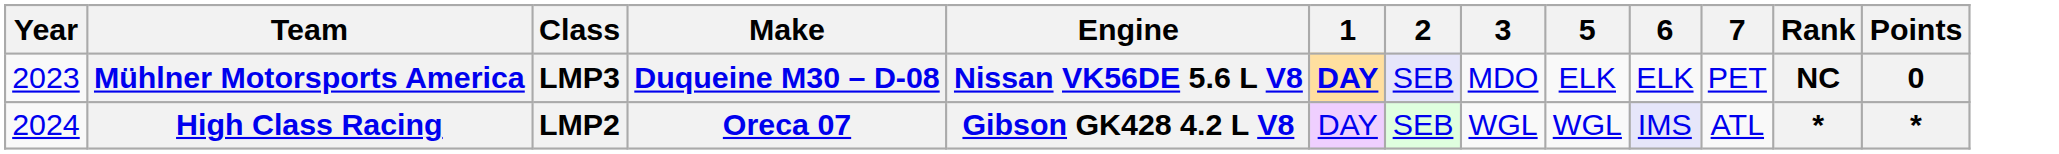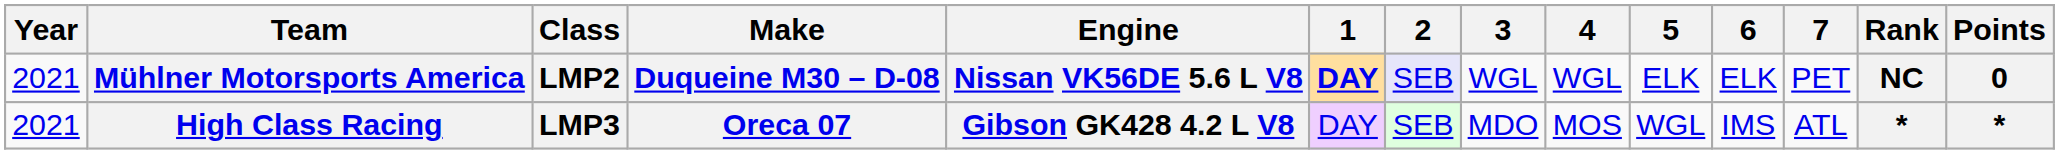 <table class="wikitable" style="text-align:center; font-size:90%">
 <tr>
 <th>Year</th>
 <th>Team</th>
 <th>Class</th>
 <th>Make</th>
 <th>Engine</th>
 <th>1</th>
 <th>2</th>
 <th>3</th>
+<th>4</th>
 <th>5</th>
 <th>6</th>
 <th>7</th>
 <th>Rank</th>
 <th>Points</th>
 </tr>
 <tr>
-<td><a href='#'>2023</a></td>
+<td><a href='#'>2021</a></td>
 <th><a href='#'>Mühlner Motorsports America</a></th>
-<th>LMP3</th>
+<th>LMP2</th>
 <th><a href='#'>Duqueine M30 – D-08</a></th>
 <th><a href='#'>Nissan</a> <a href='#'>VK56DE</a> 5.6 L <a href='#'>V8</a></th>
 <td style="background:#FFDF9F;"><strong><a href='#'>DAY</a></strong><br></td>
 <td style="background: lavender;"><a href='#'>SEB</a></td>
-<td><a href='#'>MDO</a></td>
+<td><a href='#'>WGL</a></td>
+<td><a href='#'>WGL</a></td>
 <td><a href='#'>ELK</a></td>
 <td><a href='#'>ELK</a></td>
 <td><a href='#'>PET</a></td>
 <th>NC</th>
 <th>0</th>
 </tr>
 <tr>
-<td><a href='#'>2024</a></td>
+<td><a href='#'>2021</a></td>
 <th><a href='#'>High Class Racing</a></th>
-<th>LMP2</th>
+<th>LMP3</th>
 <th><a href='#'>Oreca 07</a></th>
 <th><a href='#'>Gibson</a> GK428 4.2 L <a href='#'>V8</a></th>
 <td style="background:#EFCFFF;"><a href='#'>DAY</a><br></td>
 <td style="background:#DFFFDF;"><a href='#'>SEB</a><br></td>
+<td><a href='#'>MDO</a></td>
+<td><a href='#'>MOS</a></td>
 <td><a href='#'>WGL</a></td>
-<td><a href='#'>WGL</a></td>
-<td style="background: lavender;"><a href='#'>IMS</a></td>
+<td><a href='#'>IMS</a></td>
 <td><a href='#'>ATL</a></td>
 <th>*</th>
 <th>*</th>
 </tr>
 </table>
